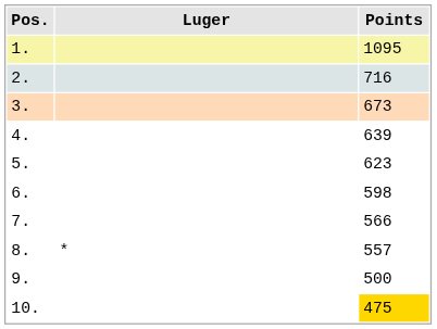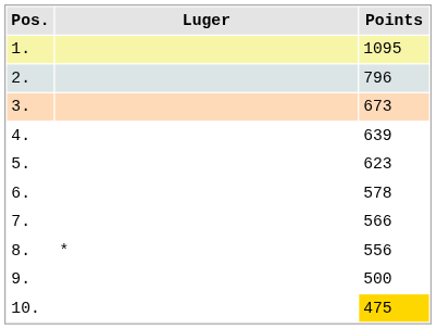 <table cellspacing="1" cellpadding="3" style="border:1px solid #aaa; font-size:90%;">
 <tr style="background:#e4e4e4;">
 <th style="width:10px;">Pos.</th>
 <th style="width:215px;">Luger</th>
 <th style="width:45px;">Points</th>
 </tr>
 <tr style="background:#f7f6a8;">
 <td>1.</td>
 <td align="left"><strong></strong></td>
 <td>1095</td>
 </tr>
 <tr style="background:#dce5e5;">
 <td>2.</td>
 <td align="left"></td>
-<td>716</td>
+<td>796</td>
 </tr>
 <tr style="background:#ffdab9;">
 <td>3.</td>
 <td align="left"></td>
 <td>673</td>
 </tr>
 <tr>
 <td>4.</td>
 <td align="left"></td>
 <td>639</td>
 </tr>
 <tr>
 <td>5.</td>
 <td align="left"></td>
 <td>623</td>
 </tr>
 <tr>
 <td>6.</td>
 <td align="left"></td>
-<td>598</td>
+<td>578</td>
 </tr>
 <tr>
 <td>7.</td>
 <td align="left"></td>
 <td>566</td>
 </tr>
 <tr>
 <td>8.</td>
 <td align="left">*</td>
-<td>557</td>
+<td>556</td>
 </tr>
 <tr>
 <td>9.</td>
 <td align="left"></td>
 <td>500</td>
 </tr>
 <tr>
 <td>10.</td>
 <td align="left"></td>
 <td style="background: gold;">475</td>
 </tr>
 </table>
